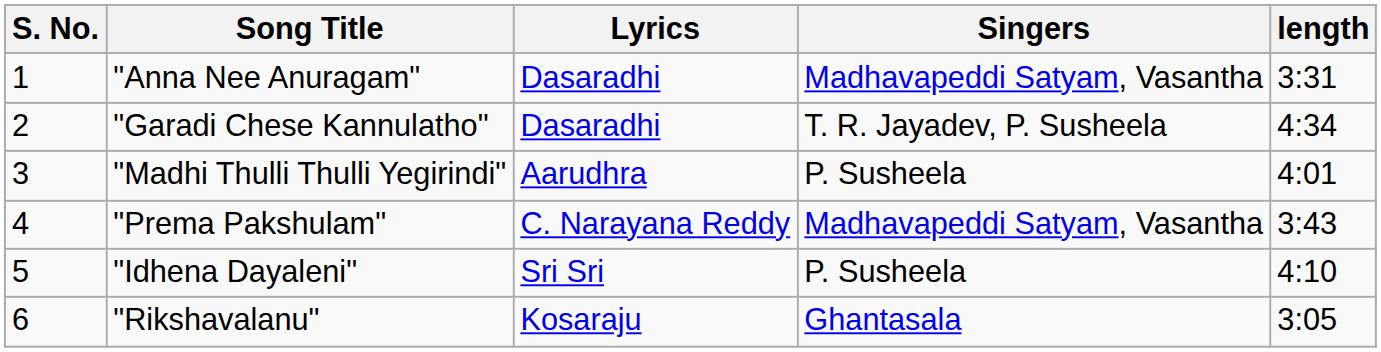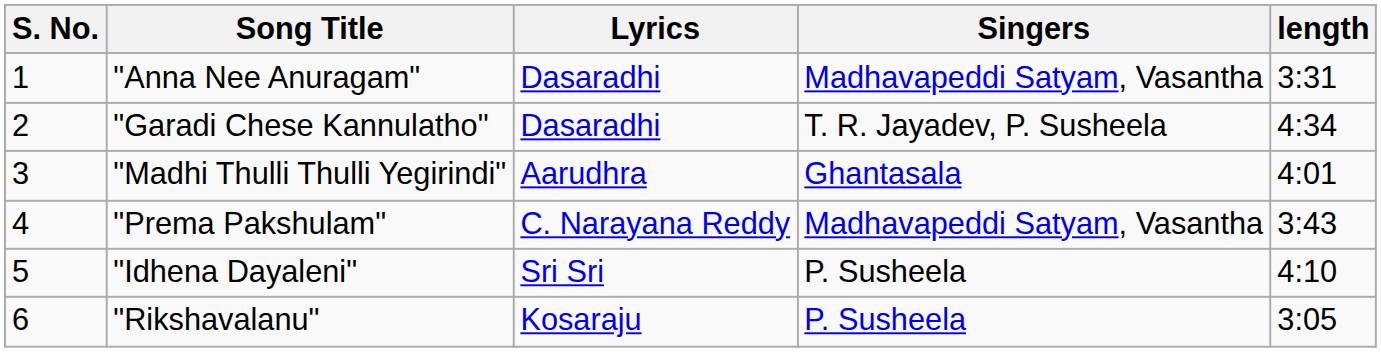 <table class="wikitable">
 <tr>
 <th>S. No.</th>
 <th>Song Title</th>
 <th>Lyrics</th>
 <th>Singers</th>
 <th>length</th>
 </tr>
 <tr>
 <td>1</td>
 <td>"Anna Nee Anuragam"</td>
 <td><a href='#'>Dasaradhi</a></td>
 <td><a href='#'>Madhavapeddi Satyam</a>, Vasantha</td>
 <td>3:31</td>
 </tr>
 <tr>
 <td>2</td>
 <td>"Garadi Chese Kannulatho"</td>
 <td><a href='#'>Dasaradhi</a></td>
 <td>T. R. Jayadev, P. Susheela</td>
 <td>4:34</td>
 </tr>
 <tr>
 <td>3</td>
 <td>"Madhi Thulli Thulli Yegirindi"</td>
 <td><a href='#'>Aarudhra</a></td>
-<td>P. Susheela</td>
+<td><a href='#'>Ghantasala</a></td>
 <td>4:01</td>
 </tr>
 <tr>
 <td>4</td>
 <td>"Prema Pakshulam"</td>
 <td><a href='#'>C. Narayana Reddy</a></td>
 <td><a href='#'>Madhavapeddi Satyam</a>, Vasantha</td>
 <td>3:43</td>
 </tr>
 <tr>
 <td>5</td>
 <td>"Idhena Dayaleni"</td>
 <td><a href='#'>Sri Sri</a></td>
 <td>P. Susheela</td>
 <td>4:10</td>
 </tr>
 <tr>
 <td>6</td>
 <td>"Rikshavalanu"</td>
 <td><a href='#'>Kosaraju</a></td>
-<td><a href='#'>Ghantasala</a></td>
+<td><a href='#'>P. Susheela</a></td>
 <td>3:05</td>
 </tr>
 </table>
